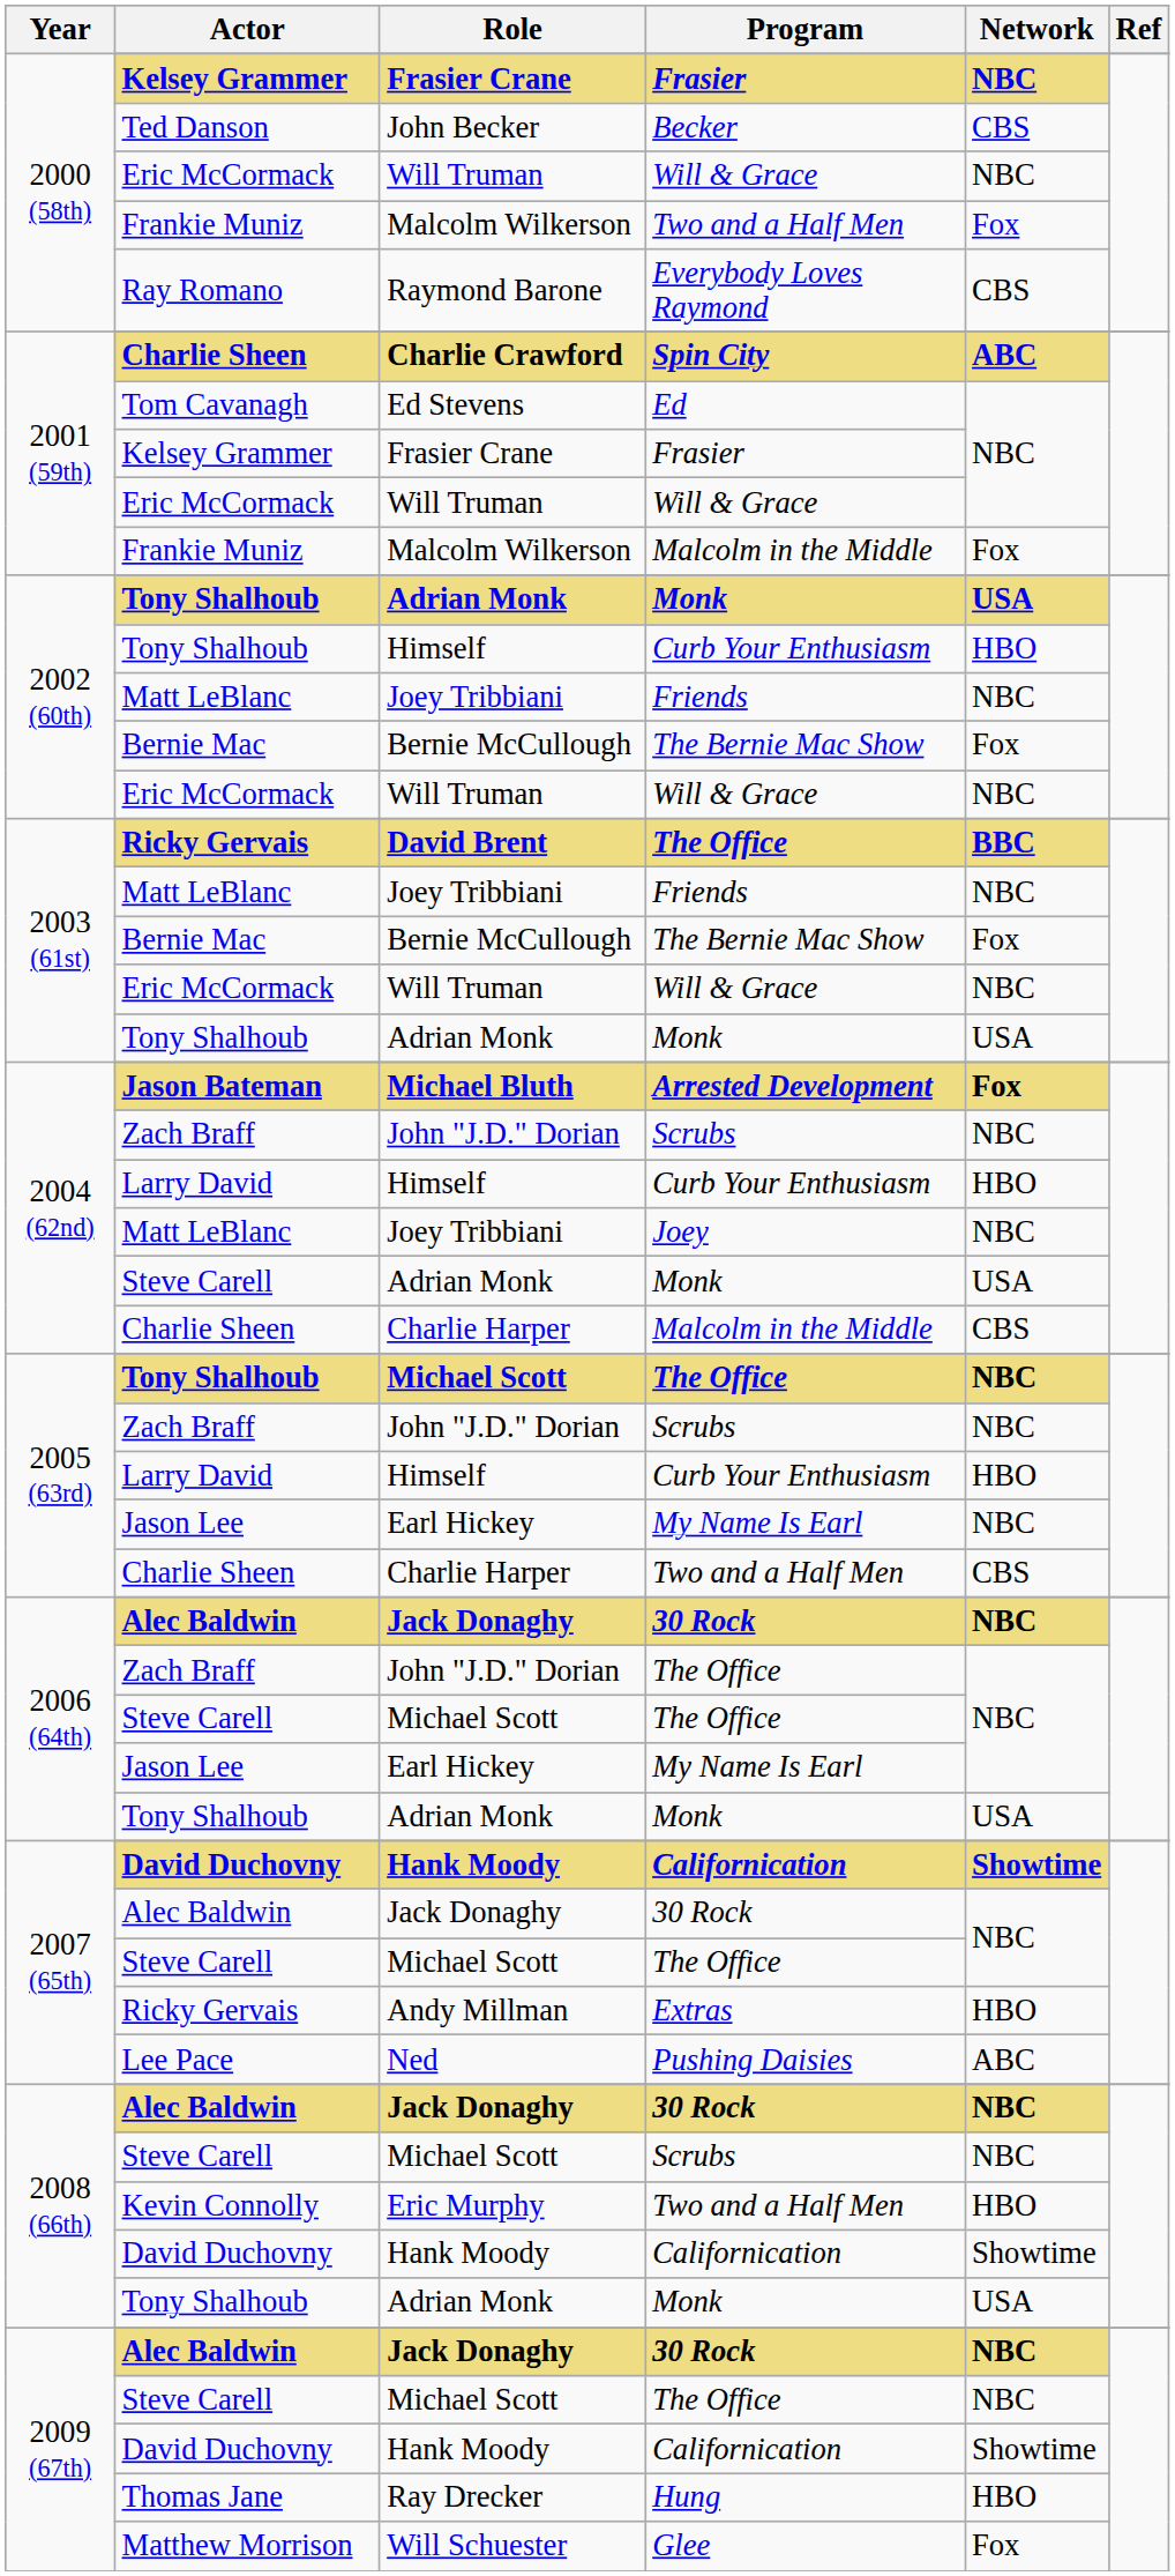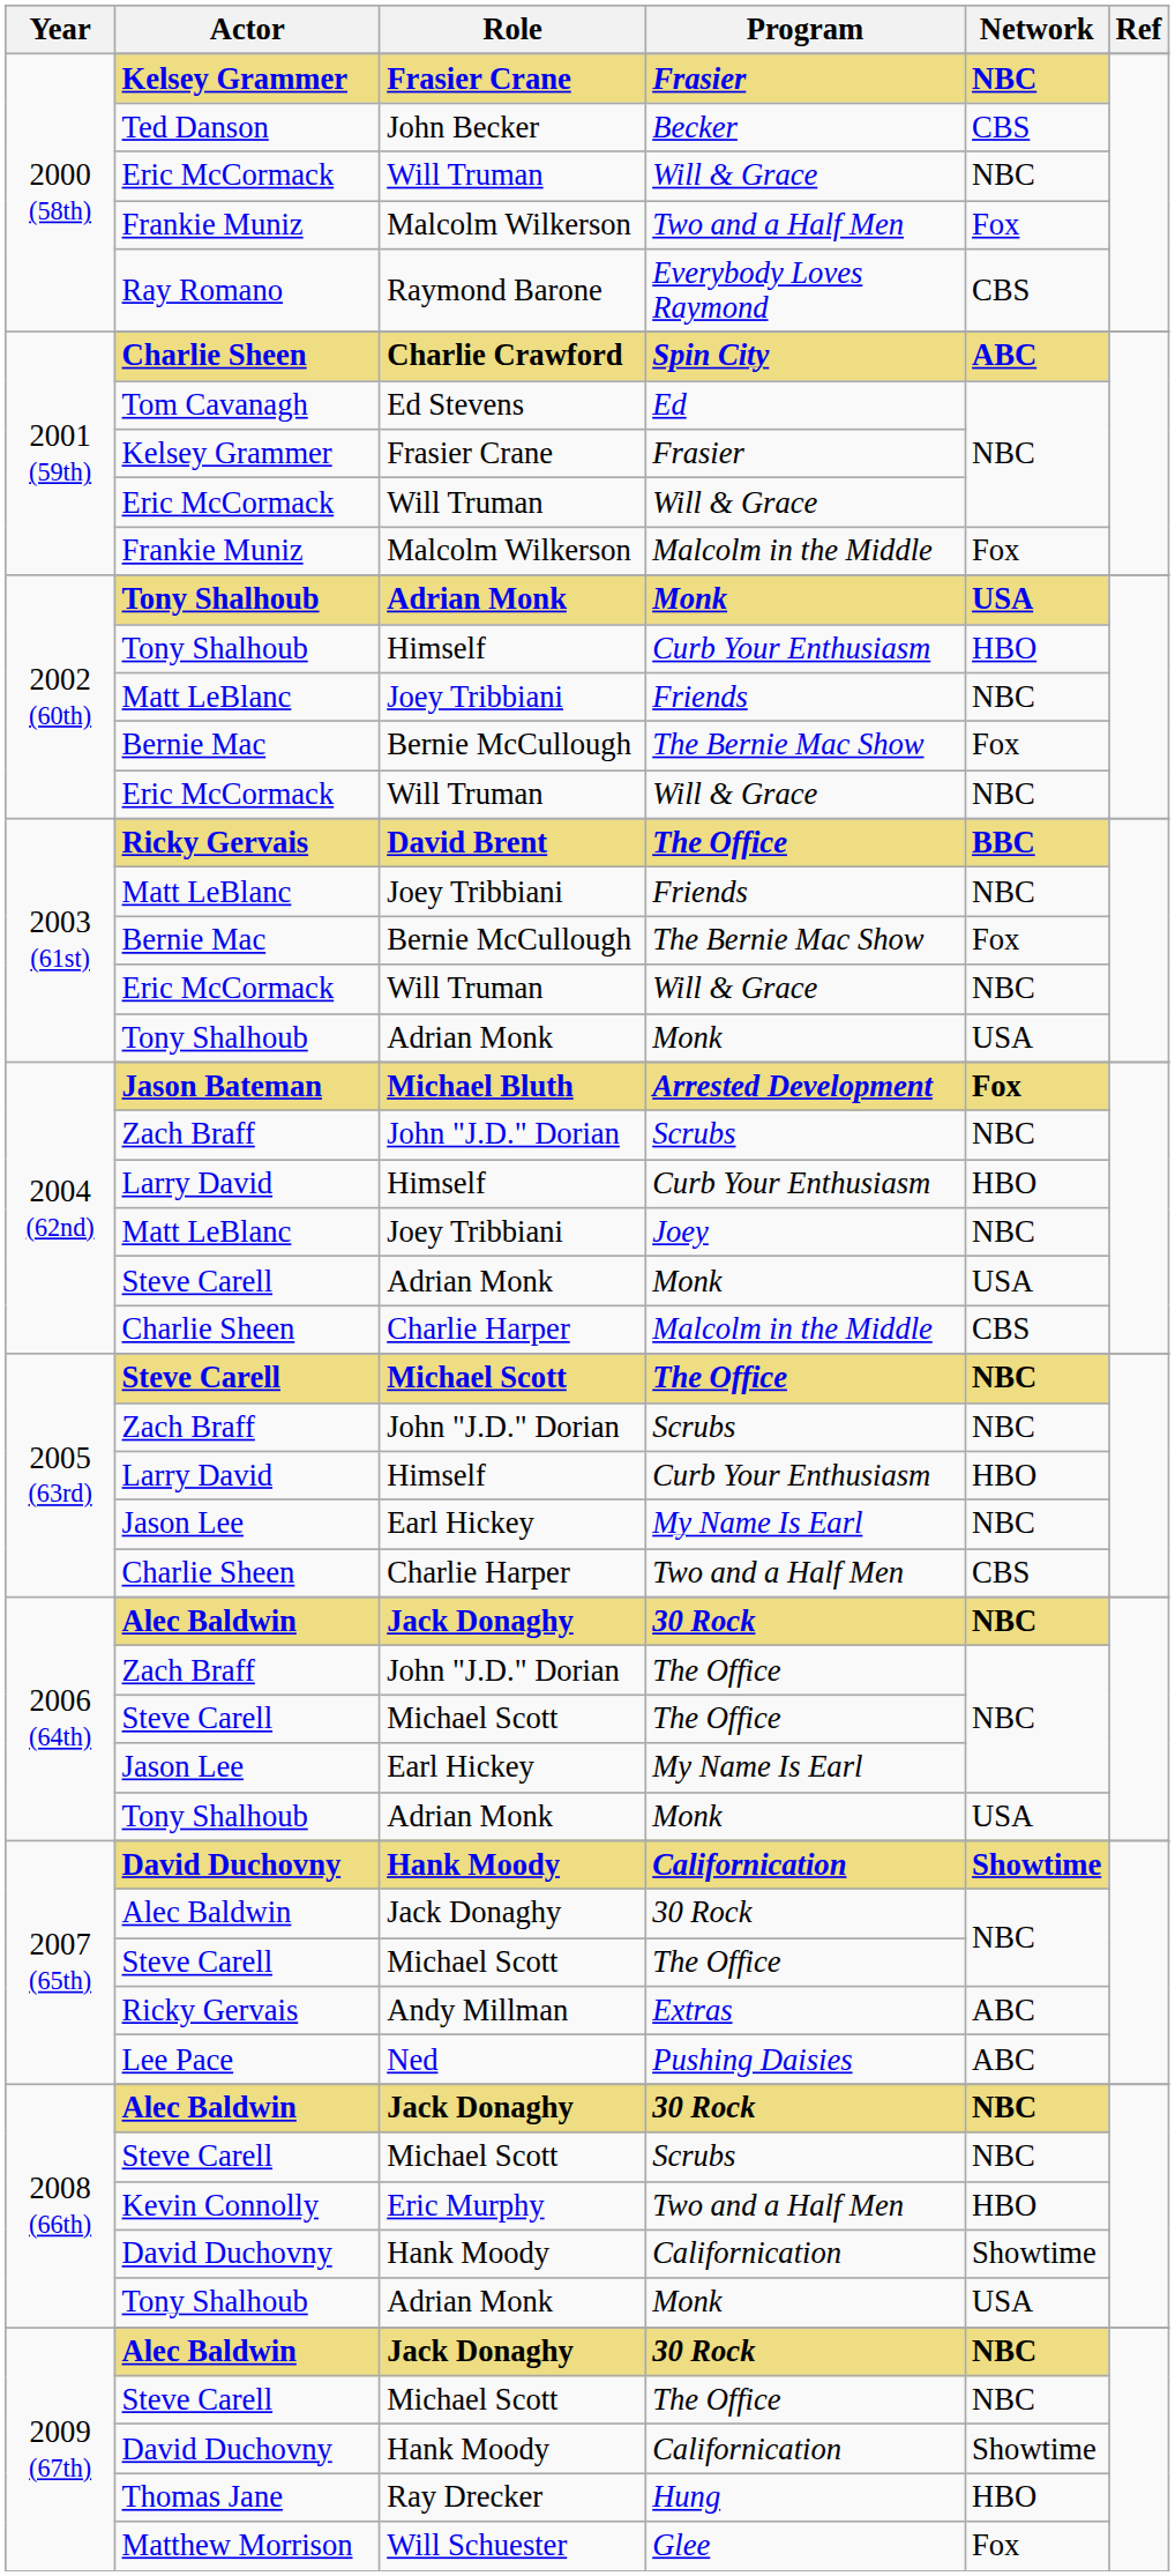 <table class="wikitable">
 <tr>
 <th style="width:10%;">Year</th>
 <th style="width:25%;">Actor</th>
 <th style="width:25%;">Role</th>
 <th style="width:30%;">Program</th>
 <th style="width:10%;">Network</th>
 <th style="width:5%;">Ref</th>
 </tr>
 <tr>
 <td rowspan="6" style="text-align:center;">2000 <br><small><a href='#'>(58th)</a></small></td>
 </tr>
 <tr>
 <td style="background:#EEDD82;"><strong><a href='#'>Kelsey Grammer</a> </strong></td>
 <td style="background:#EEDD82;"><strong><a href='#'>Frasier Crane</a></strong></td>
 <td style="background:#EEDD82;"><strong><em><a href='#'>Frasier</a></em></strong></td>
 <td style="background:#EEDD82;"><strong><a href='#'>NBC</a></strong></td>
 <td rowspan="5"></td>
 </tr>
 <tr>
 <td><a href='#'>Ted Danson</a></td>
 <td>John Becker</td>
 <td><em><a href='#'>Becker</a></em></td>
 <td><a href='#'>CBS</a></td>
 </tr>
 <tr>
 <td><a href='#'>Eric McCormack</a></td>
 <td><a href='#'>Will Truman</a></td>
 <td><em><a href='#'>Will & Grace</a></em></td>
 <td>NBC</td>
 </tr>
 <tr>
 <td><a href='#'>Frankie Muniz</a></td>
 <td>Malcolm Wilkerson</td>
 <td><em><a href='#'>Two and a Half Men</a></em></td>
 <td><a href='#'>Fox</a></td>
 </tr>
 <tr>
 <td><a href='#'>Ray Romano</a></td>
 <td>Raymond Barone</td>
 <td><em><a href='#'>Everybody Loves Raymond</a></em></td>
 <td>CBS</td>
 </tr>
 <tr>
 <td rowspan="6" style="text-align:center;">2001 <br><small><a href='#'>(59th)</a></small></td>
 </tr>
 <tr>
 <td style="background:#EEDD82;"><strong><a href='#'>Charlie Sheen</a> </strong></td>
 <td style="background:#EEDD82;"><strong>Charlie Crawford</strong></td>
 <td style="background:#EEDD82;"><strong><em><a href='#'>Spin City</a></em></strong></td>
 <td style="background:#EEDD82;"><strong><a href='#'>ABC</a></strong></td>
 <td rowspan="5"></td>
 </tr>
 <tr>
 <td><a href='#'>Tom Cavanagh</a></td>
 <td>Ed Stevens</td>
 <td><em><a href='#'>Ed</a></em></td>
 <td rowspan="3">NBC</td>
 </tr>
 <tr>
 <td><a href='#'>Kelsey Grammer</a></td>
 <td>Frasier Crane</td>
 <td><em>Frasier</em></td>
 </tr>
 <tr>
 <td><a href='#'>Eric McCormack</a></td>
 <td>Will Truman</td>
 <td><em>Will & Grace</em></td>
 </tr>
 <tr>
 <td><a href='#'>Frankie Muniz</a></td>
 <td>Malcolm Wilkerson</td>
 <td><em>Malcolm in the Middle</em></td>
 <td>Fox</td>
 </tr>
 <tr>
 <td rowspan="6" style="text-align:center;">2002 <br><small><a href='#'>(60th)</a></small></td>
 </tr>
 <tr>
 <td style="background:#EEDD82;"><strong><a href='#'>Tony Shalhoub</a> </strong></td>
 <td style="background:#EEDD82;"><strong><a href='#'>Adrian Monk</a></strong></td>
 <td style="background:#EEDD82;"><strong><em><a href='#'>Monk</a></em></strong></td>
 <td style="background:#EEDD82;"><strong><a href='#'>USA</a></strong></td>
 <td rowspan="5"></td>
 </tr>
 <tr>
 <td><a href='#'>Tony Shalhoub</a></td>
 <td>Himself</td>
 <td><em><a href='#'>Curb Your Enthusiasm</a></em></td>
 <td><a href='#'>HBO</a></td>
 </tr>
 <tr>
 <td><a href='#'>Matt LeBlanc</a></td>
 <td><a href='#'>Joey Tribbiani</a></td>
 <td><em><a href='#'>Friends</a></em></td>
 <td>NBC</td>
 </tr>
 <tr>
 <td><a href='#'>Bernie Mac</a></td>
 <td>Bernie McCullough</td>
 <td><em><a href='#'>The Bernie Mac Show</a></em></td>
 <td>Fox</td>
 </tr>
 <tr>
 <td><a href='#'>Eric McCormack</a></td>
 <td>Will Truman</td>
 <td><em>Will & Grace</em></td>
 <td>NBC</td>
 </tr>
 <tr>
 <td rowspan="6" style="text-align:center;">2003 <br><small><a href='#'>(61st)</a></small></td>
 </tr>
 <tr>
 <td style="background:#EEDD82;"><strong><a href='#'>Ricky Gervais</a> </strong></td>
 <td style="background:#EEDD82;"><strong><a href='#'>David Brent</a></strong></td>
 <td style="background:#EEDD82;"><strong><em><a href='#'>The Office</a></em></strong></td>
 <td style="background:#EEDD82;"><strong><a href='#'>BBC</a></strong></td>
 <td rowspan="5"></td>
 </tr>
 <tr>
 <td><a href='#'>Matt LeBlanc</a></td>
 <td>Joey Tribbiani</td>
 <td><em>Friends</em></td>
 <td>NBC</td>
 </tr>
 <tr>
 <td><a href='#'>Bernie Mac</a></td>
 <td>Bernie McCullough</td>
 <td><em>The Bernie Mac Show</em></td>
 <td>Fox</td>
 </tr>
 <tr>
 <td><a href='#'>Eric McCormack</a></td>
 <td>Will Truman</td>
 <td><em>Will & Grace</em></td>
 <td>NBC</td>
 </tr>
 <tr>
 <td><a href='#'>Tony Shalhoub</a></td>
 <td>Adrian Monk</td>
 <td><em>Monk</em></td>
 <td>USA</td>
 </tr>
 <tr>
 <td rowspan="7" style="text-align:center;">2004 <br><small><a href='#'>(62nd)</a></small></td>
 </tr>
 <tr>
 <td style="background:#EEDD82;"><strong><a href='#'>Jason Bateman</a> </strong></td>
 <td style="background:#EEDD82;"><strong><a href='#'>Michael Bluth</a></strong></td>
 <td style="background:#EEDD82;"><em><a href='#'><strong>Arrested Development</strong></a></em></td>
 <td style="background:#EEDD82;"><strong>Fox</strong></td>
 <td rowspan="6"></td>
 </tr>
 <tr>
 <td><a href='#'>Zach Braff</a></td>
 <td><a href='#'>John "J.D." Dorian</a></td>
 <td><em><a href='#'>Scrubs</a></em></td>
 <td>NBC</td>
 </tr>
 <tr>
 <td><a href='#'>Larry David</a></td>
 <td>Himself</td>
 <td><em>Curb Your Enthusiasm</em></td>
 <td>HBO</td>
 </tr>
 <tr>
 <td><a href='#'>Matt LeBlanc</a></td>
 <td>Joey Tribbiani</td>
 <td><em><a href='#'>Joey</a></em></td>
 <td>NBC</td>
 </tr>
 <tr>
 <td><a href='#'>Steve Carell</a></td>
 <td>Adrian Monk</td>
 <td><em>Monk</em></td>
 <td>USA</td>
 </tr>
 <tr>
 <td><a href='#'>Charlie Sheen</a></td>
 <td><a href='#'>Charlie Harper</a></td>
 <td><em><a href='#'>Malcolm in the Middle</a></em></td>
 <td>CBS</td>
 </tr>
 <tr>
 <td rowspan="6" style="text-align:center;">2005 <br><small><a href='#'>(63rd)</a></small></td>
 </tr>
 <tr>
-<td style="background:#EEDD82;"><strong><a href='#'>Tony Shalhoub</a> </strong></td>
+<td style="background:#EEDD82;"><strong><a href='#'>Steve Carell</a> </strong></td>
 <td style="background:#EEDD82;"><strong><a href='#'>Michael Scott</a></strong></td>
 <td style="background:#EEDD82;"><strong><em><a href='#'>The Office</a></em></strong></td>
 <td style="background:#EEDD82;"><strong>NBC</strong></td>
 <td rowspan="5"></td>
 </tr>
 <tr>
 <td><a href='#'>Zach Braff</a></td>
 <td>John "J.D." Dorian</td>
 <td><em>Scrubs</em></td>
 <td>NBC</td>
 </tr>
 <tr>
 <td><a href='#'>Larry David</a></td>
 <td>Himself</td>
 <td><em>Curb Your Enthusiasm</em></td>
 <td>HBO</td>
 </tr>
 <tr>
 <td><a href='#'>Jason Lee</a></td>
 <td>Earl Hickey</td>
 <td><em><a href='#'>My Name Is Earl</a></em></td>
 <td>NBC</td>
 </tr>
 <tr>
 <td><a href='#'>Charlie Sheen</a></td>
 <td>Charlie Harper</td>
 <td><em>Two and a Half Men</em></td>
 <td>CBS</td>
 </tr>
 <tr>
 <td rowspan="6" style="text-align:center;">2006 <br><small><a href='#'>(64th)</a></small></td>
 </tr>
 <tr>
 <td style="background:#EEDD82;"><strong><a href='#'>Alec Baldwin</a> </strong></td>
 <td style="background:#EEDD82;"><strong><a href='#'>Jack Donaghy</a></strong></td>
 <td style="background:#EEDD82;"><strong><em><a href='#'>30 Rock</a></em></strong></td>
 <td style="background:#EEDD82;"><strong>NBC</strong></td>
 <td rowspan="5"></td>
 </tr>
 <tr>
 <td><a href='#'>Zach Braff</a></td>
 <td>John "J.D." Dorian</td>
 <td><em>The Office</em></td>
 <td rowspan="3">NBC</td>
 </tr>
 <tr>
 <td><a href='#'>Steve Carell</a></td>
 <td>Michael Scott</td>
 <td><em>The Office</em></td>
 </tr>
 <tr>
 <td><a href='#'>Jason Lee</a></td>
 <td>Earl Hickey</td>
 <td><em>My Name Is Earl</em></td>
 </tr>
 <tr>
 <td><a href='#'>Tony Shalhoub</a></td>
 <td>Adrian Monk</td>
 <td><em>Monk</em></td>
 <td>USA</td>
 </tr>
 <tr>
 <td rowspan="6" style="text-align:center;">2007 <br><small><a href='#'>(65th)</a></small></td>
 </tr>
 <tr>
 <td style="background:#EEDD82;"><strong><a href='#'>David Duchovny</a> </strong></td>
 <td style="background:#EEDD82;"><strong><a href='#'>Hank Moody</a></strong></td>
 <td style="background:#EEDD82;"><strong><em><a href='#'>Californication</a></em></strong></td>
 <td style="background:#EEDD82;"><strong><a href='#'>Showtime</a></strong></td>
 <td rowspan="5"></td>
 </tr>
 <tr>
 <td><a href='#'>Alec Baldwin</a></td>
 <td>Jack Donaghy</td>
 <td><em>30 Rock</em></td>
 <td rowspan="2">NBC</td>
 </tr>
 <tr>
 <td><a href='#'>Steve Carell</a></td>
 <td>Michael Scott</td>
 <td><em>The Office</em></td>
 </tr>
 <tr>
 <td><a href='#'>Ricky Gervais</a></td>
 <td>Andy Millman</td>
 <td><em><a href='#'>Extras</a></em></td>
-<td>HBO</td>
+<td>ABC</td>
 </tr>
 <tr>
 <td><a href='#'>Lee Pace</a></td>
 <td><a href='#'>Ned</a></td>
 <td><em><a href='#'>Pushing Daisies</a></em></td>
 <td>ABC</td>
 </tr>
 <tr>
 <td rowspan="6" style="text-align:center;">2008 <br><small><a href='#'>(66th)</a></small></td>
 </tr>
 <tr>
 <td style="background:#EEDD82;"><strong><a href='#'>Alec Baldwin</a> </strong></td>
 <td style="background:#EEDD82;"><strong>Jack Donaghy</strong></td>
 <td style="background:#EEDD82;"><strong><em>30 Rock</em></strong></td>
 <td style="background:#EEDD82;"><strong>NBC</strong></td>
 <td rowspan="5"></td>
 </tr>
 <tr>
 <td><a href='#'>Steve Carell</a></td>
 <td>Michael Scott</td>
 <td><em>Scrubs</em></td>
 <td>NBC</td>
 </tr>
 <tr>
 <td><a href='#'>Kevin Connolly</a></td>
 <td><a href='#'>Eric Murphy</a></td>
 <td><em>Two and a Half Men</em></td>
 <td>HBO</td>
 </tr>
 <tr>
 <td><a href='#'>David Duchovny</a></td>
 <td>Hank Moody</td>
 <td><em>Californication</em></td>
 <td>Showtime</td>
 </tr>
 <tr>
 <td><a href='#'>Tony Shalhoub</a></td>
 <td>Adrian Monk</td>
 <td><em>Monk</em></td>
 <td>USA</td>
 </tr>
 <tr>
 <td rowspan="6" style="text-align:center;">2009 <br><small><a href='#'>(67th)</a></small></td>
 </tr>
 <tr>
 <td style="background:#EEDD82;"><strong><a href='#'>Alec Baldwin</a> </strong></td>
 <td style="background:#EEDD82;"><strong>Jack Donaghy</strong></td>
 <td style="background:#EEDD82;"><strong><em>30 Rock</em></strong></td>
 <td style="background:#EEDD82;"><strong>NBC</strong></td>
 <td rowspan="5"></td>
 </tr>
 <tr>
 <td><a href='#'>Steve Carell</a></td>
 <td>Michael Scott</td>
 <td><em>The Office</em></td>
 <td>NBC</td>
 </tr>
 <tr>
 <td><a href='#'>David Duchovny</a></td>
 <td>Hank Moody</td>
 <td><em>Californication</em></td>
 <td>Showtime</td>
 </tr>
 <tr>
 <td><a href='#'>Thomas Jane</a></td>
 <td>Ray Drecker</td>
 <td><em><a href='#'>Hung</a></em></td>
 <td>HBO</td>
 </tr>
 <tr>
 <td><a href='#'>Matthew Morrison</a></td>
 <td><a href='#'>Will Schuester</a></td>
 <td><em><a href='#'>Glee</a></em></td>
 <td>Fox</td>
 </tr>
 </table>
